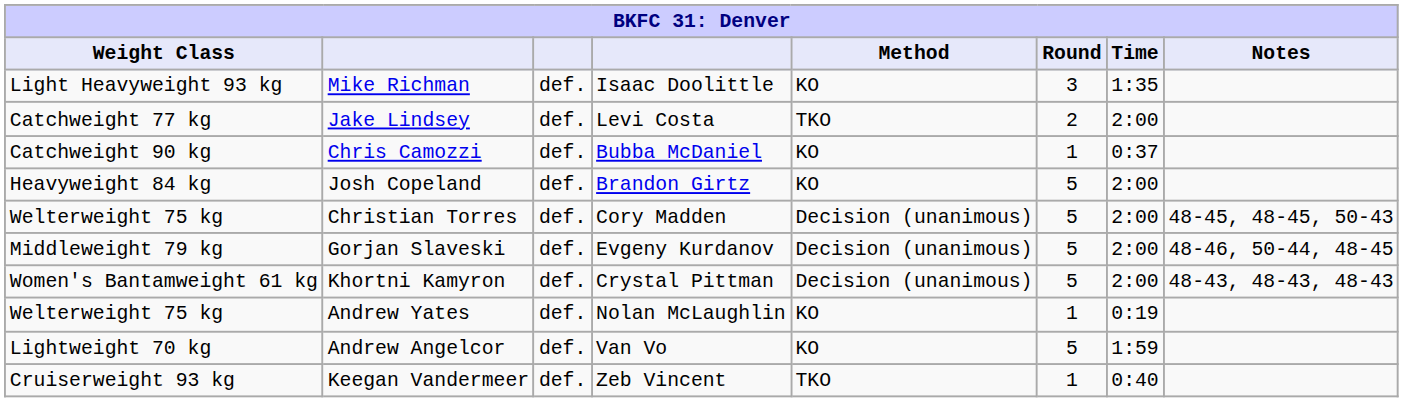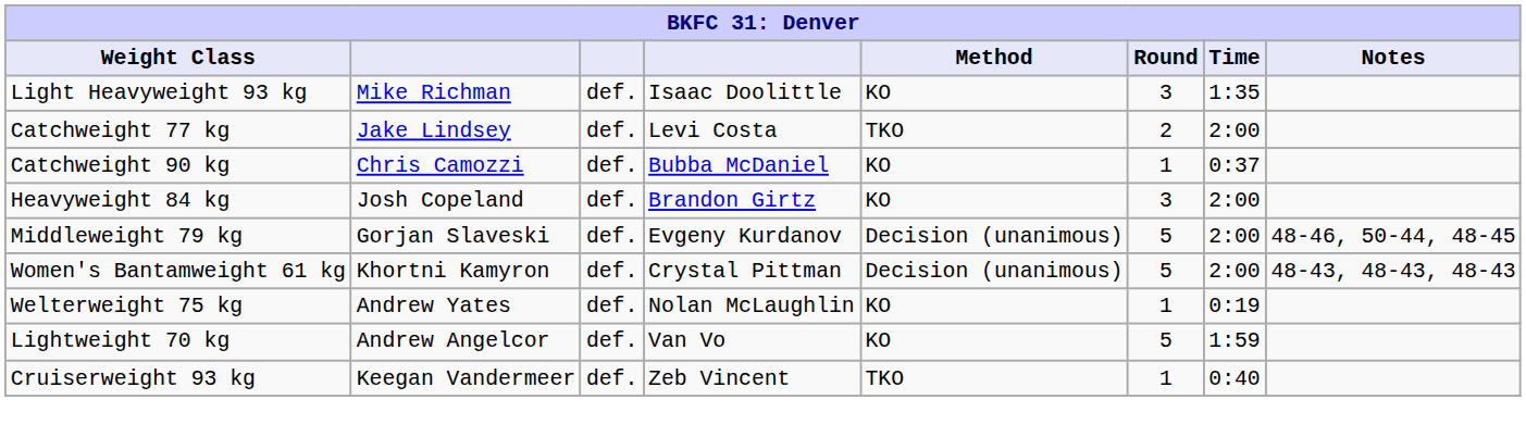 <table class="wikitable" style="font-size: 80%;">
 <tr>
 <th colspan="8" style="background-color: #ccf; color: #000080; text-align: center;"><strong>BKFC 31: Denver</strong></th>
 </tr>
 <tr>
 <th colspan="1" style="background-color: #E6E8FA; color: #000000; text-align: center;">Weight Class</th>
 <th colspan="1" style="background-color: #E6E8FA; color: #000000; text-align: center;"></th>
 <th colspan="1" style="background-color: #E6E8FA; color: #000000; text-align: center;"></th>
 <th colspan="1" style="background-color: #E6E8FA; color: #000000; text-align: center;"></th>
 <th colspan="1" style="background-color: #E6E8FA; color: #000000; text-align: center;">Method</th>
 <th colspan="1" style="background-color: #E6E8FA; color: #000000; text-align: center;">Round</th>
 <th colspan="1" style="background-color: #E6E8FA; color: #000000; text-align: center;">Time</th>
 <th colspan="1" style="background-color: #E6E8FA; color: #000000; text-align: center;">Notes</th>
 </tr>
 <tr>
 <td>Light Heavyweight 93 kg</td>
 <td> <a href='#'>Mike Richman</a></td>
 <td align=center>def.</td>
 <td> Isaac Doolittle</td>
 <td>KO</td>
 <td align=center>3</td>
 <td align=center>1:35</td>
 <td></td>
 </tr>
 <tr>
 <td>Catchweight 77 kg</td>
 <td> <a href='#'>Jake Lindsey</a></td>
 <td align=center>def.</td>
 <td> Levi Costa</td>
 <td>TKO</td>
 <td align=center>2</td>
 <td align=center>2:00</td>
 <td></td>
 </tr>
 <tr>
 <td>Catchweight 90 kg</td>
 <td> <a href='#'>Chris Camozzi</a></td>
 <td align=center>def.</td>
 <td> <a href='#'>Bubba McDaniel</a></td>
 <td>KO</td>
 <td align=center>1</td>
 <td align=center>0:37</td>
 <td></td>
 </tr>
 <tr>
 <td>Heavyweight 84 kg</td>
 <td> Josh Copeland</td>
 <td align=center>def.</td>
 <td> <a href='#'>Brandon Girtz</a></td>
 <td>KO</td>
-<td align=center>5</td>
+<td align=center>3</td>
 <td align=center>2:00</td>
 <td></td>
-</tr>
-<tr>
-<td>Welterweight 75 kg</td>
-<td> Christian Torres</td>
-<td align=center>def.</td>
-<td> Cory Madden</td>
-<td>Decision (unanimous)</td>
-<td align=center>5</td>
-<td align=center>2:00</td>
-<td>48-45, 48-45, 50-43</td>
 </tr>
 <tr>
 <td>Middleweight 79 kg</td>
 <td> Gorjan Slaveski</td>
 <td align=center>def.</td>
 <td> Evgeny Kurdanov</td>
 <td>Decision (unanimous)</td>
 <td align=center>5</td>
 <td align=center>2:00</td>
 <td>48-46, 50-44, 48-45</td>
 </tr>
 <tr>
 <td>Women's Bantamweight 61 kg</td>
 <td> Khortni Kamyron</td>
 <td align=center>def.</td>
 <td> Crystal Pittman</td>
 <td>Decision (unanimous)</td>
 <td align=center>5</td>
 <td align=center>2:00</td>
 <td>48-43, 48-43, 48-43</td>
 </tr>
 <tr>
 <td>Welterweight 75 kg</td>
 <td> Andrew Yates</td>
 <td align=center>def.</td>
 <td> Nolan McLaughlin</td>
 <td>KO</td>
 <td align=center>1</td>
 <td align=center>0:19</td>
 <td></td>
 </tr>
 <tr>
 <td>Lightweight 70 kg</td>
 <td> Andrew Angelcor</td>
 <td align=center>def.</td>
 <td> Van Vo</td>
 <td>KO</td>
 <td align=center>5</td>
 <td align=center>1:59</td>
 <td></td>
 </tr>
 <tr>
 <td>Cruiserweight 93 kg</td>
 <td> Keegan Vandermeer</td>
 <td align=center>def.</td>
 <td> Zeb Vincent</td>
 <td>TKO</td>
 <td align=center>1</td>
 <td align=center>0:40</td>
 <td></td>
 </tr>
 </table>
